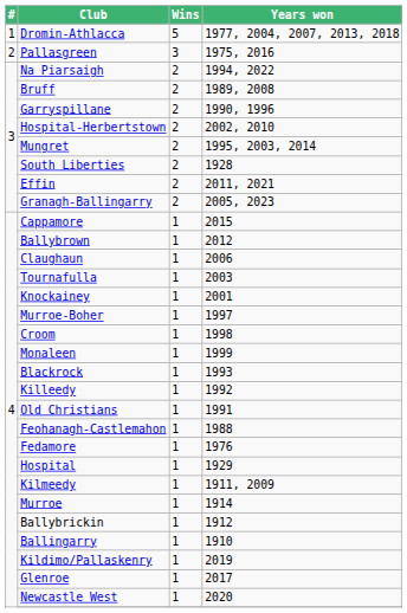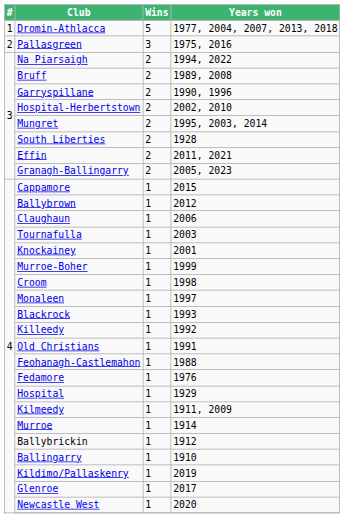 <table class="wikitable">
 <tr>
 <th style="background:#3CB371;color:white">#</th>
 <th style="background:#3CB371;color:white">Club</th>
 <th style="background:#3CB371;color:white">Wins</th>
 <th style="background:#3CB371;color:white">Years won</th>
 </tr>
 <tr>
 <td>1</td>
 <td><a href='#'>Dromin-Athlacca</a></td>
 <td>5</td>
 <td>1977, 2004, 2007, 2013, 2018</td>
 </tr>
 <tr>
 <td>2</td>
 <td><a href='#'>Pallasgreen</a></td>
 <td>3</td>
 <td>1975, 2016</td>
 </tr>
 <tr>
 <td rowspan="8">3</td>
 <td><a href='#'>Na Piarsaigh</a></td>
 <td>2</td>
 <td>1994, 2022</td>
 </tr>
 <tr>
 <td><a href='#'>Bruff</a></td>
 <td>2</td>
 <td>1989, 2008</td>
 </tr>
 <tr>
 <td><a href='#'>Garryspillane</a></td>
 <td>2</td>
 <td>1990, 1996</td>
 </tr>
 <tr>
 <td><a href='#'>Hospital-Herbertstown</a></td>
 <td>2</td>
 <td>2002, 2010</td>
 </tr>
 <tr>
 <td><a href='#'>Mungret</a></td>
 <td>2</td>
 <td>1995, 2003, 2014</td>
 </tr>
 <tr>
 <td><a href='#'>South Liberties</a></td>
 <td>2</td>
 <td>1928</td>
 </tr>
 <tr>
 <td><a href='#'>Effin</a></td>
 <td>2</td>
 <td>2011, 2021</td>
 </tr>
 <tr>
 <td><a href='#'>Granagh-Ballingarry</a></td>
 <td>2</td>
 <td>2005, 2023</td>
 </tr>
 <tr>
 <td rowspan="22">4</td>
 <td><a href='#'>Cappamore</a></td>
 <td>1</td>
 <td>2015</td>
 </tr>
 <tr>
 <td><a href='#'>Ballybrown</a></td>
 <td>1</td>
 <td>2012</td>
 </tr>
 <tr>
 <td><a href='#'>Claughaun</a></td>
 <td>1</td>
 <td>2006</td>
 </tr>
 <tr>
 <td><a href='#'>Tournafulla</a></td>
 <td>1</td>
 <td>2003</td>
 </tr>
 <tr>
 <td><a href='#'>Knockainey</a></td>
 <td>1</td>
 <td>2001</td>
 </tr>
 <tr>
 <td><a href='#'>Murroe-Boher</a></td>
 <td>1</td>
-<td>1997</td>
+<td>1999</td>
 </tr>
 <tr>
 <td><a href='#'>Croom</a></td>
 <td>1</td>
 <td>1998</td>
 </tr>
 <tr>
 <td><a href='#'>Monaleen</a></td>
 <td>1</td>
-<td>1999</td>
+<td>1997</td>
 </tr>
 <tr>
 <td><a href='#'>Blackrock</a></td>
 <td>1</td>
 <td>1993</td>
 </tr>
 <tr>
 <td><a href='#'>Killeedy</a></td>
 <td>1</td>
 <td>1992</td>
 </tr>
 <tr>
 <td><a href='#'>Old Christians</a></td>
 <td>1</td>
 <td>1991</td>
 </tr>
 <tr>
 <td><a href='#'>Feohanagh-Castlemahon</a></td>
 <td>1</td>
 <td>1988</td>
 </tr>
 <tr>
 <td><a href='#'>Fedamore</a></td>
 <td>1</td>
 <td>1976</td>
 </tr>
 <tr>
 <td><a href='#'>Hospital</a></td>
 <td>1</td>
 <td>1929</td>
 </tr>
 <tr>
 <td><a href='#'>Kilmeedy</a></td>
 <td>1</td>
 <td>1911, 2009</td>
 </tr>
 <tr>
 <td><a href='#'>Murroe</a></td>
 <td>1</td>
 <td>1914</td>
 </tr>
 <tr>
 <td>Ballybrickin</td>
 <td>1</td>
 <td>1912</td>
 </tr>
 <tr>
 <td><a href='#'>Ballingarry</a></td>
 <td>1</td>
 <td>1910</td>
 </tr>
 <tr>
 <td><a href='#'>Kildimo/Pallaskenry</a></td>
 <td>1</td>
 <td>2019</td>
 </tr>
 <tr>
 <td><a href='#'>Glenroe</a></td>
 <td>1</td>
 <td>2017</td>
 </tr>
 <tr>
 <td><a href='#'>Newcastle West</a></td>
 <td>1</td>
 <td>2020</td>
 </tr>
 <tr>
 </tr>
 </table>
